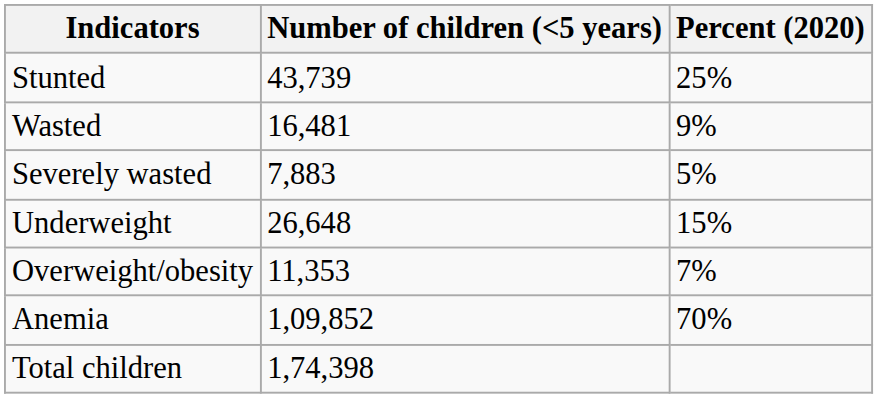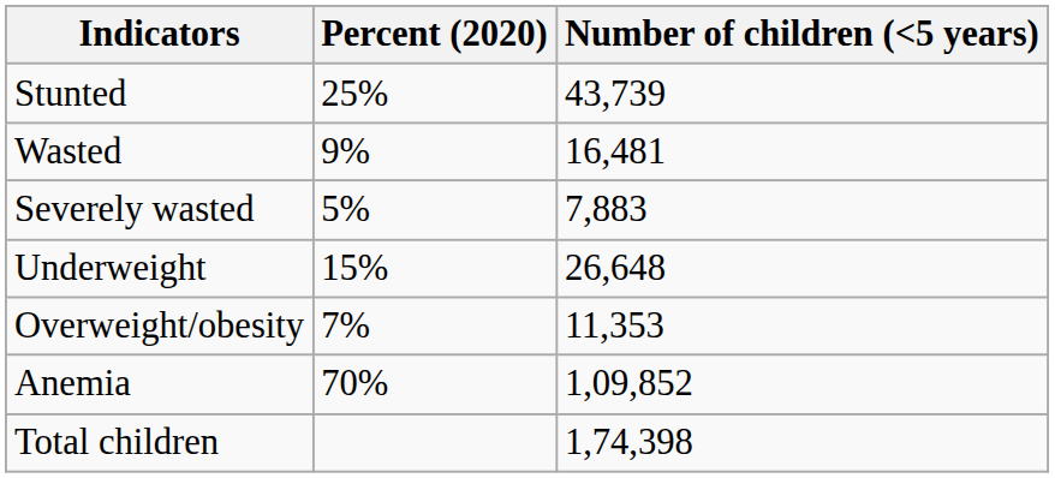 <table class = "wikitable sortable">
 <tr>
 <th>Indicators</th>
+<th>Percent (2020)</th>
 <th>Number of children (<5 years)</th>
-<th>Percent (2020)</th>
 </tr>
 <tr>
 <td>Stunted</td>
+<td>25%</td>
 <td>43,739</td>
-<td>25%</td>
 </tr>
 <tr>
 <td>Wasted</td>
+<td>9%</td>
 <td>16,481</td>
-<td>9%</td>
 </tr>
 <tr>
 <td>Severely wasted</td>
+<td>5%</td>
 <td>7,883</td>
-<td>5%</td>
 </tr>
 <tr>
 <td>Underweight</td>
+<td>15%</td>
 <td>26,648</td>
-<td>15%</td>
 </tr>
 <tr>
 <td>Overweight/obesity</td>
+<td>7%</td>
 <td>11,353</td>
-<td>7%</td>
 </tr>
 <tr>
 <td>Anemia</td>
+<td>70%</td>
 <td>1,09,852</td>
-<td>70%</td>
 </tr>
 <tr>
 <td>Total children</td>
+<td></td>
 <td>1,74,398</td>
-<td></td>
 </tr>
 </table>
